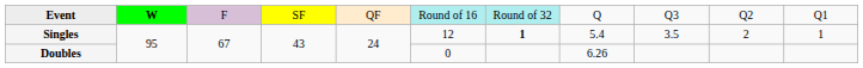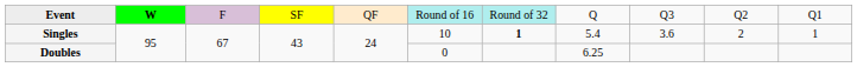 <table class=wikitable style=font-size:90%;text-align:center>
 <tr>
 <td style="width:130px; background:#ededed;"><strong>Event</strong></td>
 <td style="width:80px; background:lime;"><strong>W</strong></td>
 <td style="width:85px; background:thistle;">F</td>
 <td style="width:85px; background:#ff0;">SF</td>
 <td style="width:85px; background:#ffebcd;">QF</td>
 <td style="width:85px; background:#afeeee;">Round of 16</td>
 <td style="width:85px; background:#afeeee;">Round of 32</td>
 <td width=85>Q</td>
 <td width=85>Q3</td>
 <td width=85>Q2</td>
 <td width=85>Q1</td>
 </tr>
 <tr>
 <th style="background:#f5f5f5;">Singles</th>
 <td rowspan=2>95</td>
 <td rowspan=2>67</td>
 <td rowspan=2>43</td>
 <td rowspan=2>24</td>
-<td>12</td>
+<td>10</td>
 <td><strong>1</strong></td>
 <td>5.4</td>
-<td>3.5</td>
+<td>3.6</td>
 <td>2</td>
 <td>1</td>
 </tr>
 <tr>
 <th style="background:#f5f5f5;">Doubles</th>
 <td>0</td>
 <td></td>
-<td>6.26</td>
+<td>6.25</td>
 <td></td>
 <td></td>
 <td></td>
 </tr>
 </table>
